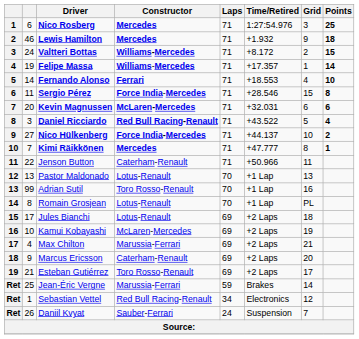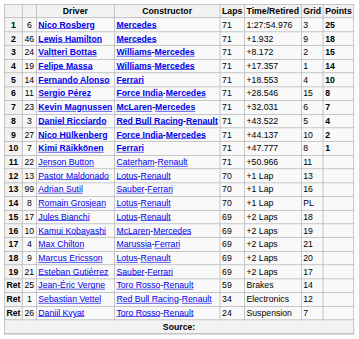 <table class="wikitable" style="font-size: 85%">
 <tr>
 <th></th>
 <th></th>
 <th>Driver</th>
 <th>Constructor</th>
 <th>Laps</th>
 <th>Time/Retired</th>
 <th>Grid</th>
 <th>Points</th>
 </tr>
 <tr>
 <th>1</th>
 <td align="center">6</td>
 <td> <strong><a href='#'>Nico Rosberg</a></strong></td>
 <td><strong><a href='#'>Mercedes</a></strong></td>
 <td>71</td>
 <td>1:27:54.976</td>
 <td>3</td>
 <td><strong>25</strong></td>
 </tr>
 <tr>
 <th>2</th>
 <td align="center">46</td>
 <td> <strong><a href='#'>Lewis Hamilton</a></strong></td>
 <td><strong><a href='#'>Mercedes</a></strong></td>
 <td>71</td>
 <td>+1.932</td>
 <td>9</td>
 <td><strong>18</strong></td>
 </tr>
 <tr>
 <th>3</th>
 <td align="center">24</td>
 <td> <strong><a href='#'>Valtteri Bottas</a></strong></td>
 <td><strong><a href='#'>Williams</a>-<a href='#'>Mercedes</a></strong></td>
 <td>71</td>
 <td>+8.172</td>
 <td>2</td>
 <td><strong>15</strong></td>
 </tr>
 <tr>
 <th>4</th>
 <td align="center">19</td>
 <td> <strong><a href='#'>Felipe Massa</a></strong></td>
 <td><strong><a href='#'>Williams</a></strong>-<strong><a href='#'>Mercedes</a></strong></td>
 <td>71</td>
 <td>+17.357</td>
 <td>1</td>
 <td><strong>14</strong></td>
 </tr>
 <tr>
 <th>5</th>
 <td align="center">14</td>
 <td> <strong><a href='#'>Fernando Alonso</a></strong></td>
 <td><strong><a href='#'>Ferrari</a></strong></td>
 <td>71</td>
 <td>+18.553</td>
 <td>4</td>
 <td><strong>10</strong></td>
 </tr>
 <tr>
 <th>6</th>
 <td align="center">11</td>
 <td> <strong><a href='#'>Sergio Pérez</a></strong></td>
 <td><strong><a href='#'>Force India</a></strong>-<strong><a href='#'>Mercedes</a></strong></td>
 <td>71</td>
 <td>+28.546</td>
 <td>15</td>
 <td><strong>8</strong></td>
 </tr>
 <tr>
 <th>7</th>
-<td align="center">20</td>
+<td align="center">23</td>
 <td> <strong><a href='#'>Kevin Magnussen</a></strong></td>
 <td><strong><a href='#'>McLaren</a>-<a href='#'>Mercedes</a></strong></td>
 <td>71</td>
 <td>+32.031</td>
 <td>6</td>
-<td><strong>6</strong></td>
+<td><strong>7</strong></td>
 </tr>
 <tr>
 <th>8</th>
 <td align="center">3</td>
 <td> <strong><a href='#'>Daniel Ricciardo</a></strong></td>
 <td><strong><a href='#'>Red Bull Racing</a>-<a href='#'>Renault</a></strong></td>
 <td>71</td>
 <td>+43.522</td>
 <td>5</td>
 <td><strong>4</strong></td>
 </tr>
 <tr>
 <th>9</th>
 <td align="center">27</td>
 <td> <strong><a href='#'>Nico Hülkenberg</a></strong></td>
 <td><strong><a href='#'>Force India</a>-<a href='#'>Mercedes</a></strong></td>
 <td>71</td>
 <td>+44.137</td>
 <td>10</td>
 <td><strong>2</strong></td>
 </tr>
 <tr>
 <th>10</th>
 <td align="center">7</td>
 <td> <strong><a href='#'>Kimi Räikkönen</a></strong></td>
-<td><strong><a href='#'>Mercedes</a></strong></td>
+<td><strong><a href='#'>Ferrari</a></strong></td>
 <td>71</td>
 <td>+47.777</td>
 <td>8</td>
 <td><strong>1</strong></td>
 </tr>
 <tr>
 <th>11</th>
 <td align="center">22</td>
 <td> <a href='#'>Jenson Button</a></td>
 <td><a href='#'>Caterham</a>-<a href='#'>Renault</a></td>
 <td>71</td>
 <td>+50.966</td>
 <td>11</td>
 <td></td>
 </tr>
 <tr>
 <th>12</th>
 <td align="center">13</td>
 <td> <a href='#'>Pastor Maldonado</a></td>
 <td><a href='#'>Lotus</a>-<a href='#'>Renault</a></td>
 <td>70</td>
 <td>+1 Lap</td>
 <td>13</td>
 <td></td>
 </tr>
 <tr>
 <th>13</th>
 <td align="center">99</td>
 <td> <a href='#'>Adrian Sutil</a></td>
-<td><a href='#'>Toro Rosso</a>-<a href='#'>Renault</a></td>
+<td><a href='#'>Sauber</a>-<a href='#'>Ferrari</a></td>
 <td>70</td>
 <td>+1 Lap</td>
 <td>16</td>
 <td></td>
 </tr>
 <tr>
 <th>14</th>
 <td align="center">8</td>
 <td> <a href='#'>Romain Grosjean</a></td>
 <td><a href='#'>Lotus</a>-<a href='#'>Renault</a></td>
 <td>70</td>
 <td>+1 Lap</td>
 <td>PL</td>
 <td></td>
 </tr>
 <tr>
 <th>15</th>
 <td align="center">17</td>
 <td> <a href='#'>Jules Bianchi</a></td>
 <td><a href='#'>Lotus</a>-<a href='#'>Renault</a></td>
 <td>69</td>
 <td>+2 Laps</td>
 <td>18</td>
 <td></td>
 </tr>
 <tr>
 <th>16</th>
 <td align="center">10</td>
 <td> <a href='#'>Kamui Kobayashi</a></td>
 <td><a href='#'>McLaren</a>-<a href='#'>Mercedes</a></td>
 <td>69</td>
 <td>+2 Laps</td>
 <td>19</td>
 <td></td>
 </tr>
 <tr>
 <th>17</th>
 <td align="center">4</td>
 <td> <a href='#'>Max Chilton</a></td>
 <td><a href='#'>Marussia</a>-<a href='#'>Ferrari</a></td>
 <td>69</td>
 <td>+2 Laps</td>
 <td>21</td>
 <td></td>
 </tr>
 <tr>
 <th>18</th>
 <td align="center">9</td>
 <td> <a href='#'>Marcus Ericsson</a></td>
-<td><a href='#'>Caterham</a>-<a href='#'>Renault</a></td>
+<td><a href='#'>Lotus</a>-<a href='#'>Renault</a></td>
 <td>69</td>
 <td>+2 Laps</td>
 <td>20</td>
 <td></td>
 </tr>
 <tr>
 <th>19</th>
 <td align="center">21</td>
 <td> <a href='#'>Esteban Gutiérrez</a></td>
-<td><a href='#'>Toro Rosso</a>-<a href='#'>Renault</a></td>
+<td><a href='#'>Sauber</a>-<a href='#'>Ferrari</a></td>
 <td>69</td>
 <td>+2 Laps</td>
 <td>17</td>
 <td></td>
 </tr>
 <tr>
 <th>Ret</th>
 <td align="center">25</td>
 <td> <a href='#'>Jean-Éric Vergne</a></td>
-<td><a href='#'>Marussia</a>-<a href='#'>Ferrari</a></td>
+<td><a href='#'>Toro Rosso</a>-<a href='#'>Renault</a></td>
 <td>59</td>
 <td>Brakes</td>
 <td>14</td>
 <td></td>
 </tr>
 <tr>
 <th>Ret</th>
 <td align="center">1</td>
 <td> <a href='#'>Sebastian Vettel</a></td>
 <td><a href='#'>Red Bull Racing</a>-<a href='#'>Renault</a></td>
 <td>34</td>
 <td>Electronics</td>
 <td>12</td>
 <td></td>
 </tr>
 <tr>
 <th>Ret</th>
 <td align="center">26</td>
 <td> <a href='#'>Daniil Kvyat</a></td>
-<td><a href='#'>Sauber</a>-<a href='#'>Ferrari</a></td>
+<td><a href='#'>Toro Rosso</a>-<a href='#'>Renault</a></td>
 <td>24</td>
 <td>Suspension</td>
 <td>7</td>
 <td></td>
 </tr>
 <tr>
 <th colspan=8>Source:</th>
 </tr>
 <tr>
 </tr>
 </table>
